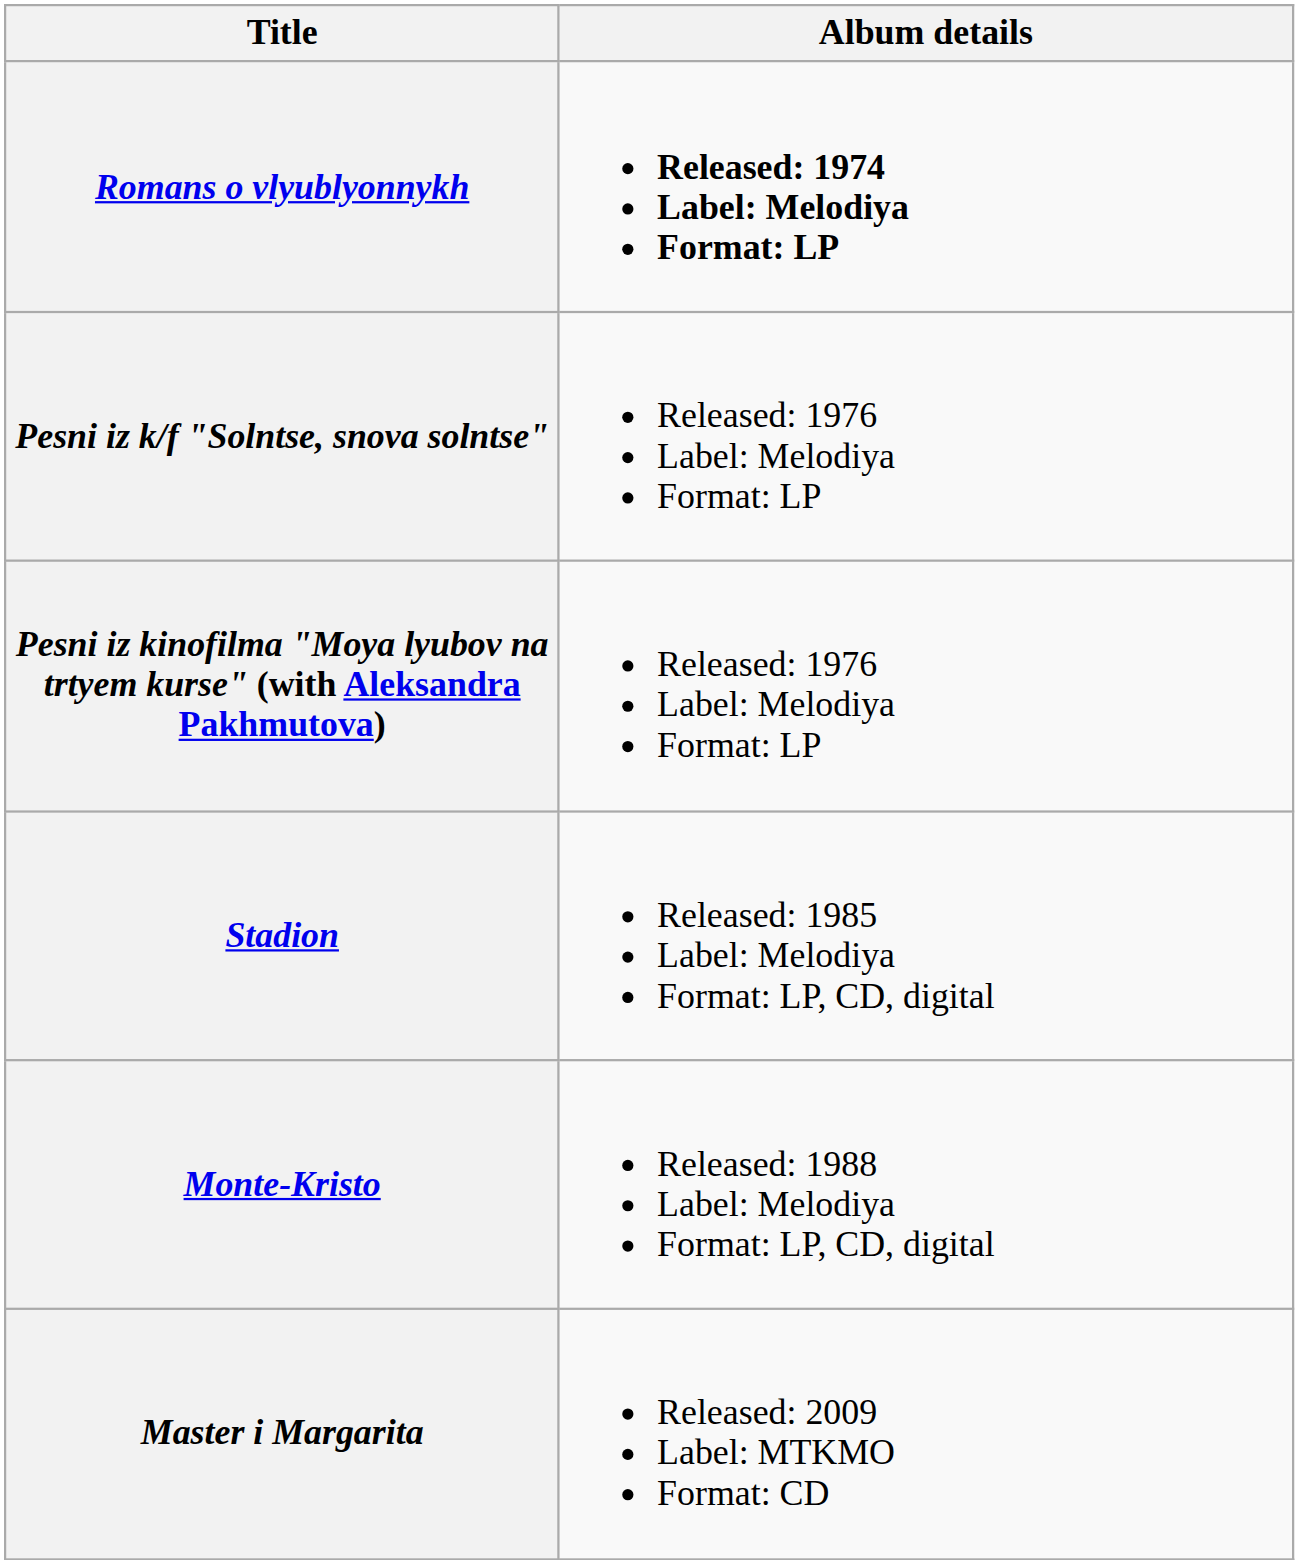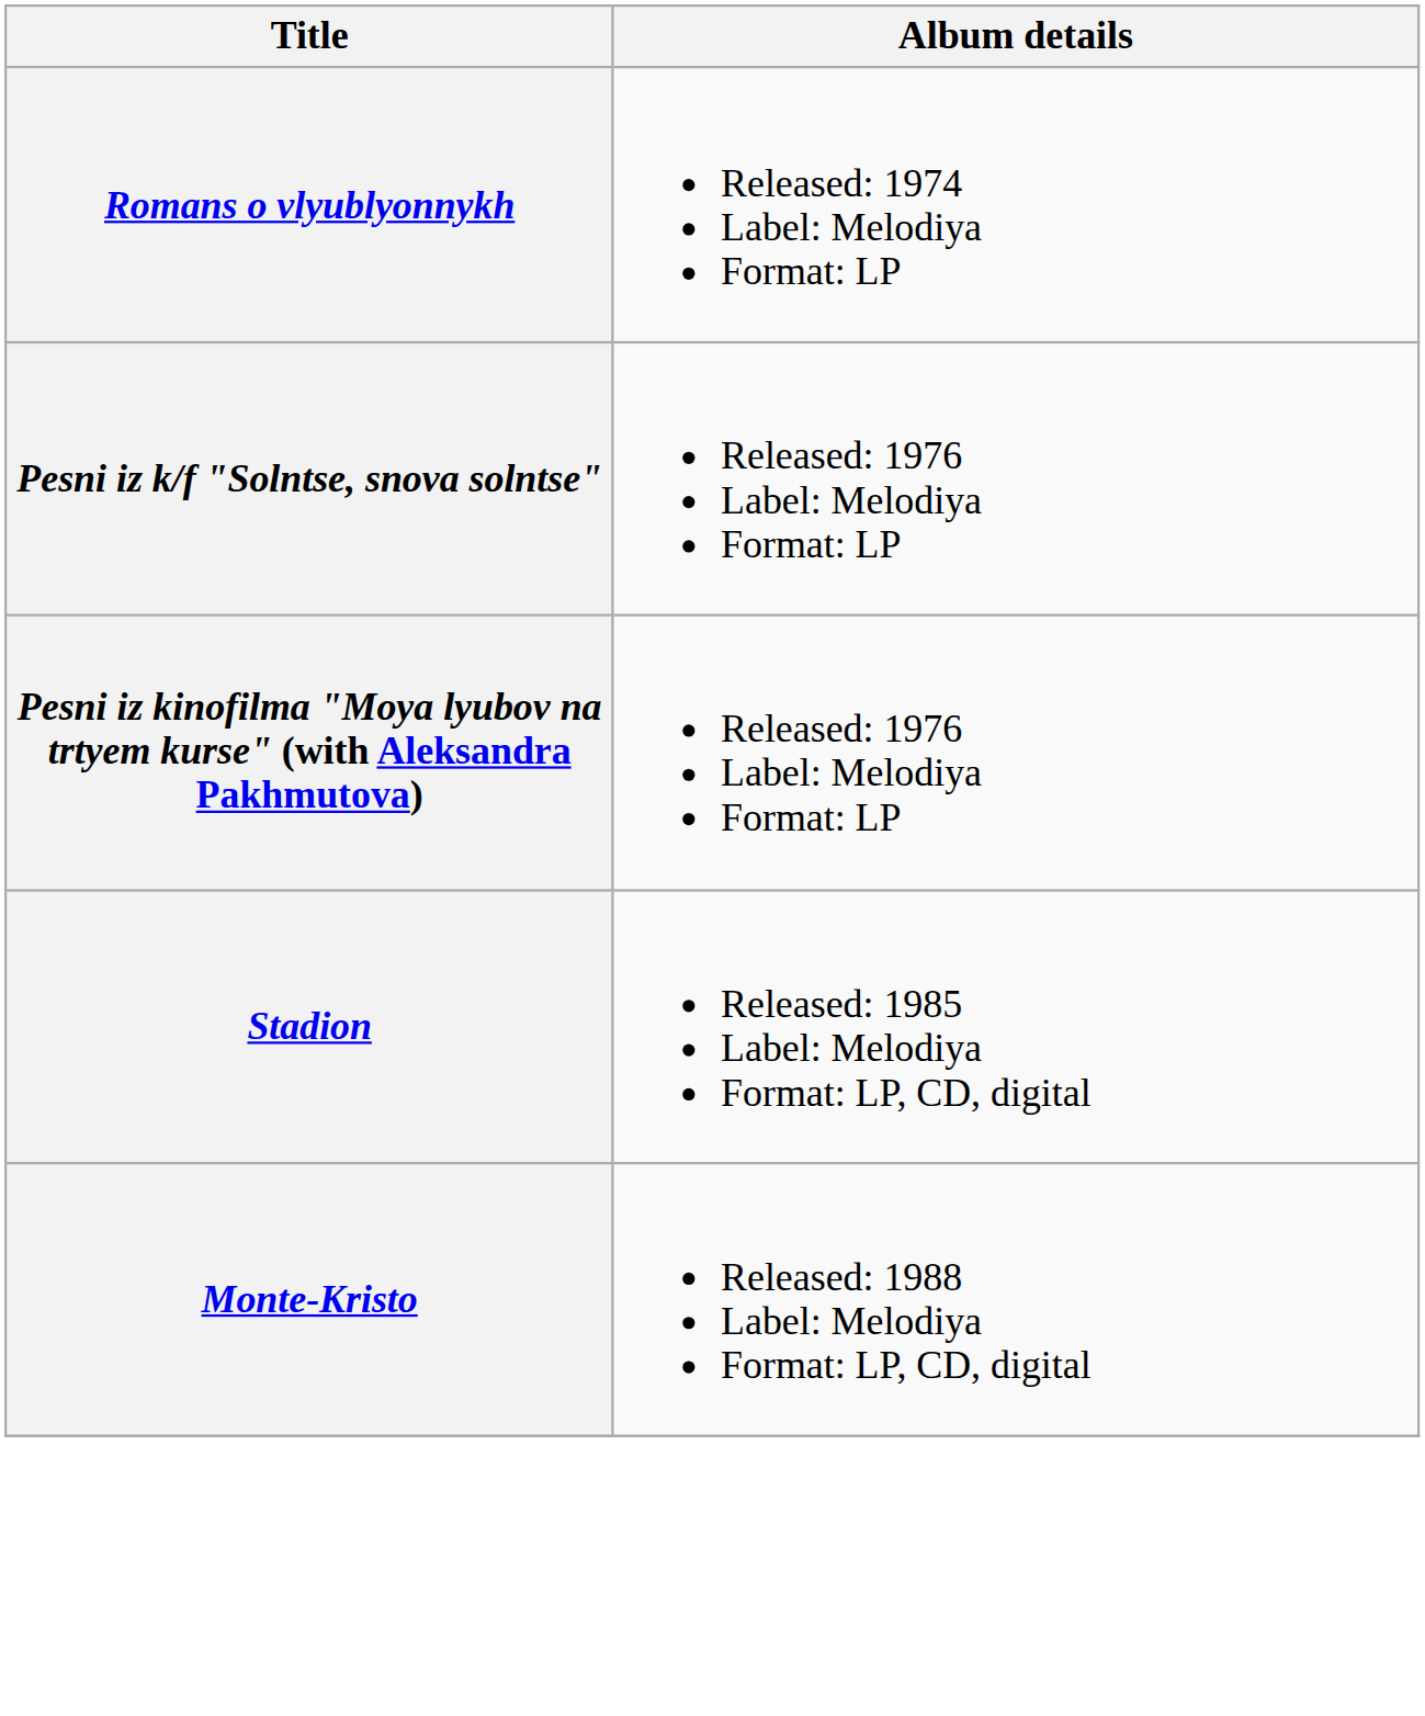 <table class="wikitable plainrowheaders" style="text-align:center;">
 <tr>
 <th style="width:15em;">Title</th>
 <th style="width:20em;">Album details</th>
 </tr>
 <tr>
 <th scope="row"><em><a href='#'>Romans o vlyublyonnykh</a></em></th>
-<td align="left"><strong><br><ul><li>Released: 1974</li><li>Label: Melodiya</li><li>Format: LP</li></ul></strong></td>
+<td align="left"><br><ul><li>Released: 1974</li><li>Label: Melodiya</li><li>Format: LP</li></ul></td>
 </tr>
 <tr>
 <th scope="row"><em>Pesni iz k/f "Solntse, snova solntse"</em></th>
 <td align="left"><br><ul><li>Released: 1976</li><li>Label: Melodiya</li><li>Format: LP</li></ul></td>
 </tr>
 <tr>
 <th scope="row"><em>Pesni iz kinofilma "Moya lyubov na trtyem kurse"</em> (with <a href='#'>Aleksandra Pakhmutova</a>)</th>
 <td align="left"><br><ul><li>Released: 1976</li><li>Label: Melodiya</li><li>Format: LP</li></ul></td>
 </tr>
 <tr>
 <th scope="row"><em><a href='#'>Stadion</a></em></th>
 <td align="left"><br><ul><li>Released: 1985</li><li>Label: Melodiya</li><li>Format: LP, CD, digital</li></ul></td>
 </tr>
 <tr>
 <th scope="row"><em><a href='#'>Monte-Kristo</a></em></th>
 <td align="left"><br><ul><li>Released: 1988</li><li>Label: Melodiya</li><li>Format: LP, CD, digital</li></ul></td>
 </tr>
 <tr>
-<th scope="row"><em>Master i Margarita</em></th>
-<td align="left"><br><ul><li>Released: 2009</li><li>Label: MTKMO</li><li>Format: CD</li></ul></td>
-</tr>
-<tr>
 </tr>
 </table>
